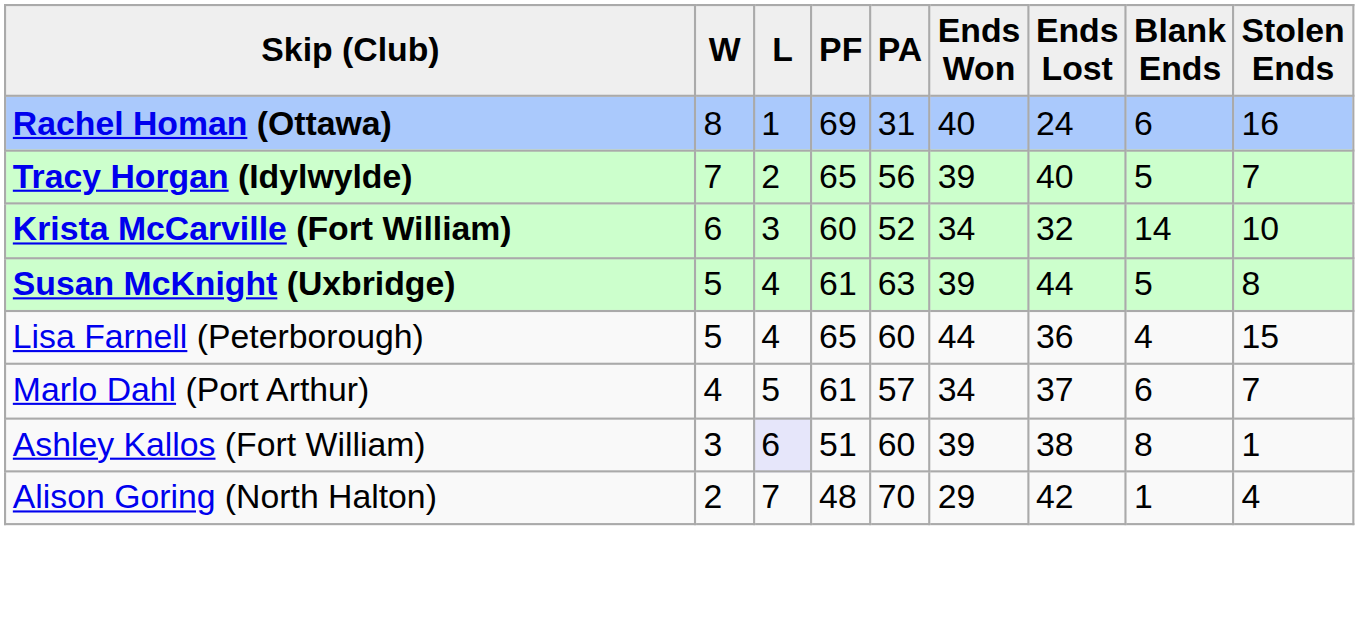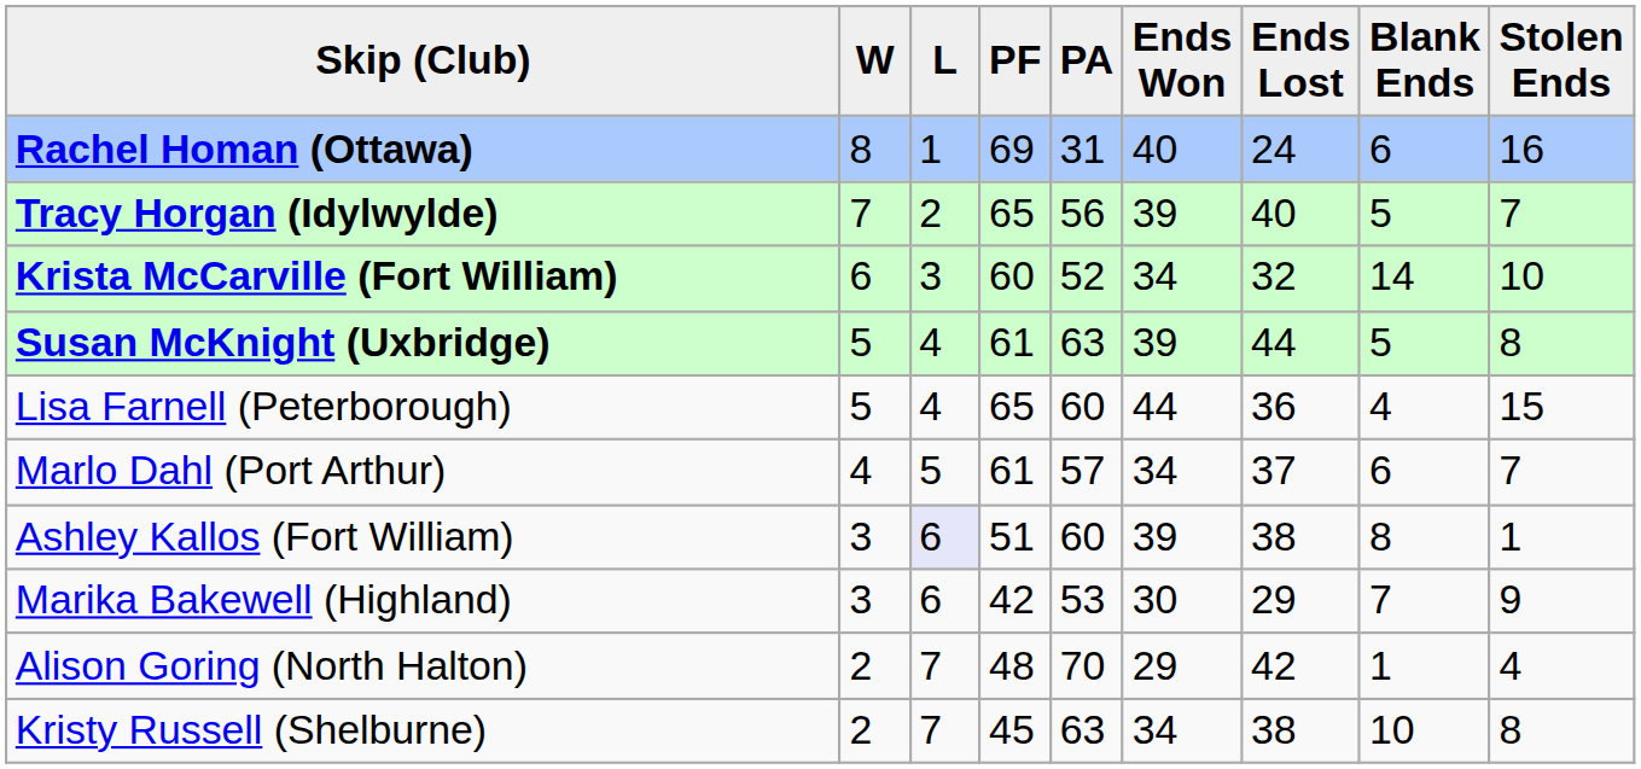 <table class="wikitable">
 <tr>
 <th style="background:#efefef; width:320px;">Skip (Club)</th>
 <th style="background:#efefef; width:20px;">W</th>
 <th style="background:#efefef; width:20px;">L</th>
 <th style="background:#efefef; width:20px;">PF</th>
 <th style="background:#efefef; width:20px;">PA</th>
 <th style="background:#efefef; width:20px;">Ends <br> Won</th>
 <th style="background:#efefef; width:20px;">Ends <br> Lost</th>
 <th style="background:#efefef; width:20px;">Blank <br> Ends</th>
 <th style="background:#efefef; width:20px;">Stolen <br> Ends</th>
 </tr>
 <tr style="background:#aac9fc;">
 <td><strong><a href='#'>Rachel Homan</a> (Ottawa)</strong></td>
 <td>8</td>
 <td>1</td>
 <td>69</td>
 <td>31</td>
 <td>40</td>
 <td>24</td>
 <td>6</td>
 <td>16</td>
 </tr>
 <tr style="background:#cfc;">
 <td><strong><a href='#'>Tracy Horgan</a> (Idylwylde)</strong></td>
 <td>7</td>
 <td>2</td>
 <td>65</td>
 <td>56</td>
 <td>39</td>
 <td>40</td>
 <td>5</td>
 <td>7</td>
 </tr>
 <tr style="background:#cfc;">
 <td><strong><a href='#'>Krista McCarville</a> (Fort William)</strong></td>
 <td>6</td>
 <td>3</td>
 <td>60</td>
 <td>52</td>
 <td>34</td>
 <td>32</td>
 <td>14</td>
 <td>10</td>
 </tr>
 <tr style="background:#cfc;">
 <td><strong><a href='#'>Susan McKnight</a> (Uxbridge)</strong></td>
 <td>5</td>
 <td>4</td>
 <td>61</td>
 <td>63</td>
 <td>39</td>
 <td>44</td>
 <td>5</td>
 <td>8</td>
 </tr>
 <tr>
 <td><a href='#'>Lisa Farnell</a> (Peterborough)</td>
 <td>5</td>
 <td>4</td>
 <td>65</td>
 <td>60</td>
 <td>44</td>
 <td>36</td>
 <td>4</td>
 <td>15</td>
 </tr>
 <tr>
 <td><a href='#'>Marlo Dahl</a> (Port Arthur)</td>
 <td>4</td>
 <td>5</td>
 <td>61</td>
 <td>57</td>
 <td>34</td>
 <td>37</td>
 <td>6</td>
 <td>7</td>
 </tr>
 <tr>
 <td><a href='#'>Ashley Kallos</a> (Fort William)</td>
 <td>3</td>
 <td style="background: lavender;">6</td>
 <td>51</td>
 <td>60</td>
 <td>39</td>
 <td>38</td>
 <td>8</td>
 <td>1</td>
 </tr>
 <tr>
+<td><a href='#'>Marika Bakewell</a> (Highland)</td>
+<td>3</td>
+<td>6</td>
+<td>42</td>
+<td>53</td>
+<td>30</td>
+<td>29</td>
+<td>7</td>
+<td>9</td>
+</tr>
+<tr>
 <td><a href='#'>Alison Goring</a> (North Halton)</td>
 <td>2</td>
 <td>7</td>
 <td>48</td>
 <td>70</td>
 <td>29</td>
 <td>42</td>
 <td>1</td>
 <td>4</td>
 </tr>
+<tr>
+<td><a href='#'>Kristy Russell</a> (Shelburne)</td>
+<td>2</td>
+<td>7</td>
+<td>45</td>
+<td>63</td>
+<td>34</td>
+<td>38</td>
+<td>10</td>
+<td>8</td>
+</tr>
 </table>
